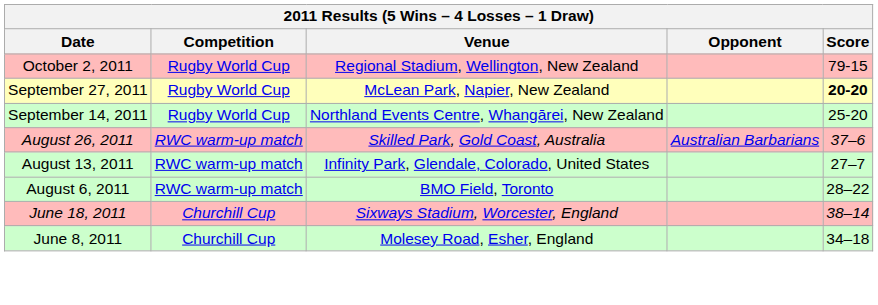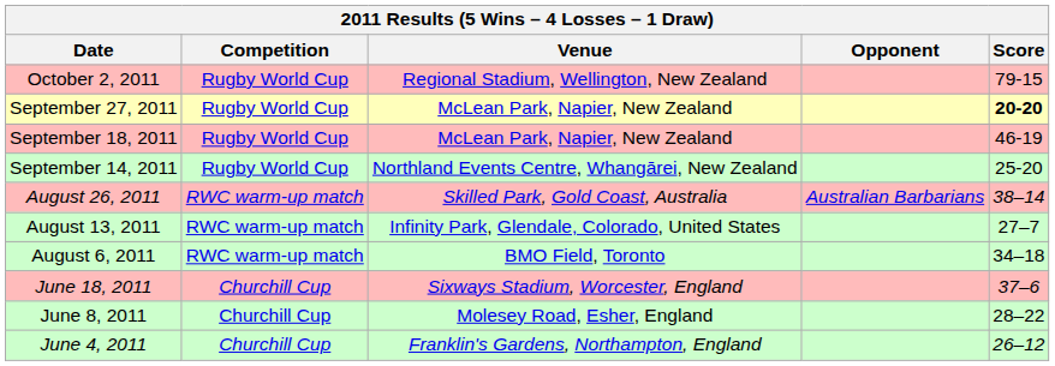 <table class="wikitable sortable">
 <tr>
 <th colspan="5"><strong>2011 Results (5 Wins – 4 Losses – 1 Draw)</strong></th>
 </tr>
 <tr>
 <th>Date</th>
 <th>Competition</th>
 <th>Venue</th>
 <th>Opponent</th>
 <th>Score</th>
 </tr>
 <tr style="background:#fbb;">
 <td align=center>October 2, 2011</td>
 <td align=center><a href='#'>Rugby World Cup</a></td>
 <td align=center><a href='#'>Regional Stadium</a>, <a href='#'>Wellington</a>, New Zealand</td>
 <td></td>
 <td align=center>79-15</td>
 </tr>
 <tr style="background:#ffb;">
 <td align=center>September 27, 2011</td>
 <td align=center><a href='#'>Rugby World Cup</a></td>
 <td align=center><a href='#'>McLean Park</a>, <a href='#'>Napier</a>, New Zealand</td>
 <td></td>
 <td align=center><strong>20-20</strong></td>
 </tr>
+<tr style="background:#fbb;">
+<td align=center>September 18, 2011</td>
+<td align=center><a href='#'>Rugby World Cup</a></td>
+<td align=center><a href='#'>McLean Park</a>, <a href='#'>Napier</a>, New Zealand</td>
+<td></td>
+<td align=center>46-19</td>
+</tr>
 <tr style="background:#cfc;">
 <td align=center>September 14, 2011</td>
 <td align=center><a href='#'>Rugby World Cup</a></td>
 <td align=center><a href='#'>Northland Events Centre</a>, <a href='#'>Whangārei</a>, New Zealand</td>
 <td></td>
 <td align=center>25-20</td>
 </tr>
 <tr style="background:#fbb;">
 <td align=center><em>August 26, 2011</em></td>
 <td align=center><a href='#'><em>RWC warm-up match</em></a></td>
 <td align=center><em><a href='#'>Skilled Park</a>, <a href='#'>Gold Coast</a>, Australia</em></td>
 <td> <em><a href='#'>Australian Barbarians</a></em></td>
-<td align=center><em>37–6</em></td>
+<td align=center><em>38–14</em></td>
 </tr>
 <tr style="background:#cfc;">
 <td align=center>August 13, 2011</td>
 <td align=center><a href='#'>RWC warm-up match</a></td>
 <td align=center><a href='#'>Infinity Park</a>, <a href='#'>Glendale, Colorado</a>, United States</td>
 <td></td>
 <td align=center>27–7</td>
 </tr>
 <tr style="background:#cfc;">
 <td align=center>August 6, 2011</td>
 <td align=center><a href='#'>RWC warm-up match</a></td>
 <td align=center><a href='#'>BMO Field</a>, <a href='#'>Toronto</a></td>
 <td></td>
-<td align=center>28–22</td>
+<td align=center>34–18</td>
 </tr>
 <tr style="background:#fbb;">
 <td align=center><em>June 18, 2011</em></td>
 <td align=center><em><a href='#'>Churchill Cup</a></em></td>
 <td align=center><em><a href='#'>Sixways Stadium</a>, <a href='#'>Worcester</a>, England</em></td>
 <td><em></em></td>
-<td align=center><em>38–14</em></td>
+<td align=center><em>37–6</em></td>
 </tr>
 <tr style="background:#cfc;">
 <td align=center>June 8, 2011</td>
 <td align=center><a href='#'>Churchill Cup</a></td>
 <td align=center><a href='#'>Molesey Road</a>, <a href='#'>Esher</a>, England</td>
 <td></td>
-<td align=center>34–18</td>
+<td align=center>28–22</td>
+</tr>
+<tr style="background:#cfc;">
+<td align=center><em>June 4, 2011</em></td>
+<td align=center><em><a href='#'>Churchill Cup</a></em></td>
+<td align=center><em><a href='#'>Franklin's Gardens</a>, <a href='#'>Northampton</a>, England</em></td>
+<td><em></em></td>
+<td align=center><em>26–12</em></td>
 </tr>
 </table>
